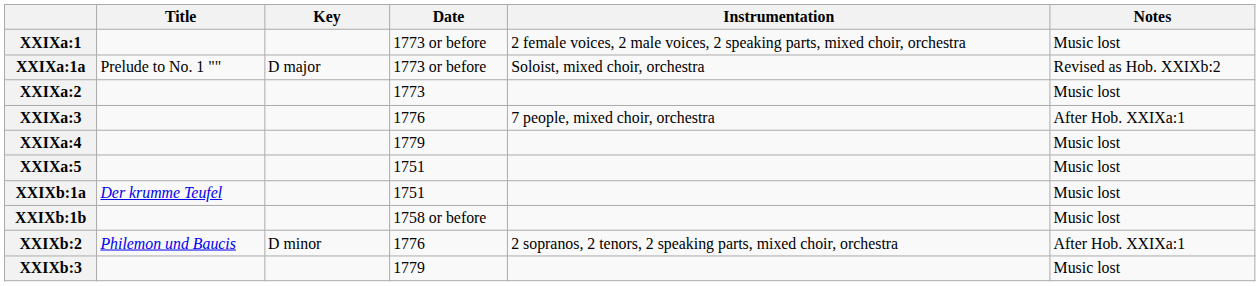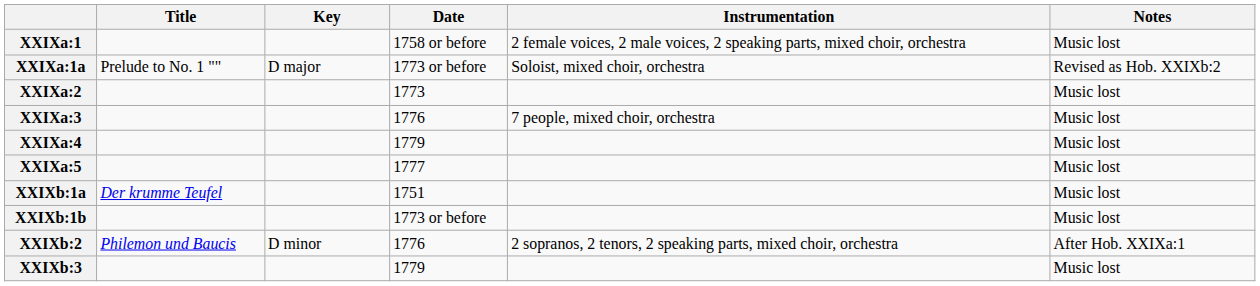 <table class="wikitable sortable" style="text-align: left" width=100%>
 <tr>
 <th scope="col"><a href='#'></a></th>
 <th scope="col">Title</th>
 <th scope="col" style="width: 10%;">Key</th>
 <th scope="col">Date</th>
 <th scope="col">Instrumentation</th>
 <th scope="col">Notes</th>
 </tr>
 <tr>
 <th scope="row">XXIXa:1</th>
 <td></td>
 <td></td>
-<td>1773 or before</td>
+<td>1758 or before</td>
 <td>2 female voices, 2 male voices, 2 speaking parts, mixed choir, orchestra</td>
 <td>Music lost</td>
 </tr>
 <tr>
 <th scope="row">XXIXa:1a</th>
 <td>Prelude to No. 1 ""</td>
 <td>D major</td>
 <td>1773 or before</td>
 <td>Soloist, mixed choir, orchestra</td>
 <td>Revised as Hob. XXIXb:2</td>
 </tr>
 <tr>
 <th scope="row">XXIXa:2</th>
 <td></td>
 <td></td>
 <td>1773</td>
 <td></td>
 <td>Music lost</td>
 </tr>
 <tr>
 <th scope="row">XXIXa:3</th>
 <td></td>
 <td></td>
 <td>1776</td>
 <td>7 people, mixed choir, orchestra</td>
-<td>After Hob. XXIXa:1</td>
+<td>Music lost</td>
 </tr>
 <tr>
 <th scope="row">XXIXa:4</th>
 <td></td>
 <td></td>
 <td> 1779</td>
 <td></td>
 <td>Music lost</td>
 </tr>
 <tr>
 <th scope="row">XXIXa:5</th>
 <td></td>
 <td></td>
-<td> 1751</td>
+<td>1777</td>
 <td></td>
 <td>Music lost</td>
 </tr>
 <tr>
 <th scope="row">XXIXb:1a</th>
 <td><em><a href='#'>Der krumme Teufel</a></em></td>
 <td></td>
 <td> 1751</td>
 <td></td>
 <td>Music lost</td>
 </tr>
 <tr>
 <th scope="row">XXIXb:1b</th>
 <td></td>
 <td></td>
-<td>1758 or before</td>
+<td>1773 or before</td>
 <td></td>
 <td>Music lost</td>
 </tr>
 <tr>
 <th scope="row">XXIXb:2</th>
 <td><em><a href='#'>Philemon und Baucis</a></em></td>
 <td>D minor</td>
 <td>1776</td>
 <td>2 sopranos, 2 tenors, 2 speaking parts, mixed choir, orchestra</td>
 <td>After Hob. XXIXa:1</td>
 </tr>
 <tr>
 <th scope="row">XXIXb:3</th>
 <td></td>
 <td></td>
 <td>1779</td>
 <td></td>
 <td>Music lost</td>
 </tr>
 </table>
